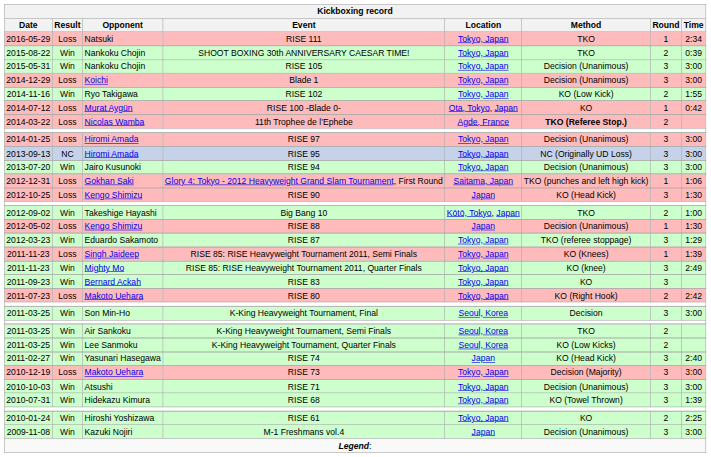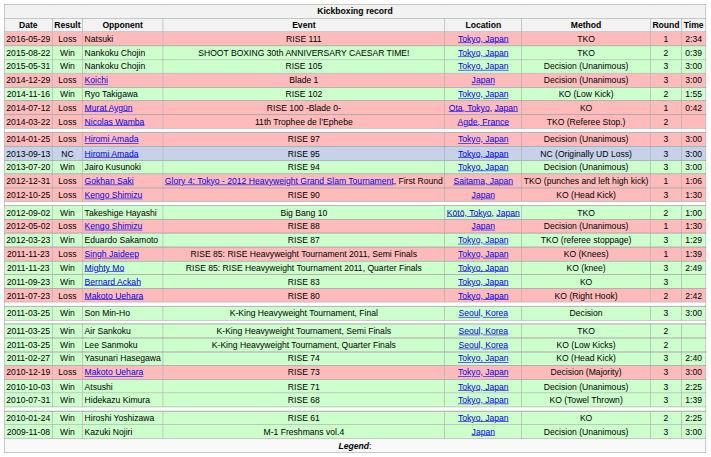 <table class="wikitable collapsible" style="text-align:center; font-size:88%">
 <tr>
 <th colspan=8>Kickboxing record</th>
 </tr>
 <tr>
 <th>Date</th>
 <th>Result</th>
 <th>Opponent</th>
 <th>Event</th>
 <th>Location</th>
 <th>Method</th>
 <th>Round</th>
 <th>Time</th>
 </tr>
 <tr bgcolor="#FFBBBB">
 <td>2016-05-29</td>
 <td>Loss</td>
 <td align=left> Natsuki</td>
 <td>RISE 111</td>
 <td><a href='#'>Tokyo, Japan</a></td>
 <td>TKO</td>
 <td>1</td>
 <td>2:34</td>
 </tr>
 <tr>
 </tr>
 <tr bgcolor="#CCFFCC">
 <td>2015-08-22</td>
 <td>Win</td>
 <td align=left> Nankoku Chojin</td>
 <td>SHOOT BOXING 30th ANNIVERSARY CAESAR TIME!</td>
 <td><a href='#'>Tokyo, Japan</a></td>
 <td>TKO</td>
 <td>2</td>
 <td>0:39</td>
 </tr>
 <tr bgcolor="#CCFFCC">
 <td>2015-05-31</td>
 <td>Win</td>
 <td align=left> Nankoku Chojin</td>
 <td>RISE 105</td>
 <td><a href='#'>Tokyo, Japan</a></td>
 <td>Decision (Unanimous)</td>
 <td>3</td>
 <td>3:00</td>
 </tr>
 <tr bgcolor="#FFBBBB">
 <td>2014-12-29</td>
 <td>Loss</td>
 <td align=left> <a href='#'>Koichi</a></td>
 <td>Blade 1</td>
-<td><a href='#'>Tokyo, Japan</a></td>
+<td><a href='#'>Japan</a></td>
 <td>Decision (Unanimous)</td>
 <td>3</td>
 <td>3:00</td>
 </tr>
 <tr>
 </tr>
 <tr bgcolor="#CCFFCC">
 <td>2014-11-16</td>
 <td>Win</td>
 <td align=left> Ryo Takigawa</td>
 <td>RISE 102</td>
 <td><a href='#'>Tokyo, Japan</a></td>
 <td>KO (Low Kick)</td>
 <td>2</td>
 <td>1:55</td>
 </tr>
 <tr>
 </tr>
 <tr bgcolor="#FFBBBB">
 <td>2014-07-12</td>
 <td>Loss</td>
 <td align=left> <a href='#'>Murat Aygün</a></td>
 <td>RISE 100 -Blade 0-</td>
 <td><a href='#'>Ota, Tokyo</a>, <a href='#'>Japan</a></td>
 <td>KO</td>
 <td>1</td>
 <td>0:42</td>
 </tr>
 <tr>
 </tr>
 <tr bgcolor="#FFBBBB">
 <td>2014-03-22</td>
 <td>Loss</td>
 <td align=left> <a href='#'>Nicolas Wamba</a></td>
 <td>11th Trophee de l’Ephebe</td>
 <td><a href='#'>Agde, France</a></td>
-<td><strong>TKO (Referee Stop.)</strong></td>
+<td>TKO (Referee Stop.)</td>
 <td>2</td>
 <td></td>
 </tr>
 <tr>
 <th style="background:white" colspan=9></th>
 </tr>
 <tr>
 </tr>
 <tr bgcolor="#FFBBBB">
 <td>2014-01-25</td>
 <td>Loss</td>
 <td align=left> <a href='#'>Hiromi Amada</a></td>
 <td>RISE 97</td>
 <td><a href='#'>Tokyo, Japan</a></td>
 <td>Decision (Unanimous)</td>
 <td>3</td>
 <td>3:00</td>
 </tr>
 <tr>
 </tr>
 <tr bgcolor="#c5d2ea">
 <td>2013-09-13</td>
 <td>NC</td>
 <td align=left> <a href='#'>Hiromi Amada</a></td>
 <td>RISE 95</td>
 <td><a href='#'>Tokyo, Japan</a></td>
 <td>NC (Originally UD Loss)</td>
 <td>3</td>
 <td>3:00</td>
 </tr>
 <tr>
 </tr>
 <tr bgcolor="#CCFFCC">
 <td>2013-07-20</td>
 <td>Win</td>
 <td align=left>  Jairo Kusunoki</td>
 <td>RISE 94</td>
 <td><a href='#'>Tokyo, Japan</a></td>
 <td>Decision (Unanimous)</td>
 <td>3</td>
 <td>3:00</td>
 </tr>
 <tr>
 </tr>
 <tr bgcolor="#FFBBBB">
 <td>2012-12-31</td>
 <td>Loss</td>
 <td align=left> <a href='#'>Gokhan Saki</a></td>
 <td><a href='#'>Glory 4: Tokyo - 2012 Heavyweight Grand Slam Tournament</a>, First Round</td>
 <td><a href='#'>Saitama, Japan</a></td>
 <td>TKO (punches and left high kick)</td>
 <td>1</td>
 <td>1:06</td>
 </tr>
 <tr>
 </tr>
 <tr bgcolor="#FFBBBB">
 <td>2012-10-25</td>
 <td>Loss</td>
 <td align=left> <a href='#'>Kengo Shimizu</a></td>
 <td>RISE 90</td>
 <td><a href='#'>Japan</a></td>
 <td>KO (Head Kick)</td>
 <td>3</td>
 <td>1:30</td>
 </tr>
 <tr>
 <th style="background:white" colspan=9></th>
 </tr>
 <tr>
 </tr>
 <tr bgcolor="#CCFFCC">
 <td>2012-09-02</td>
 <td>Win</td>
 <td align=left> Takeshige Hayashi</td>
 <td>Big Bang 10</td>
 <td><a href='#'>Kōtō, Tokyo</a>, <a href='#'>Japan</a></td>
 <td>TKO</td>
 <td>2</td>
 <td>1:00</td>
 </tr>
 <tr>
 </tr>
 <tr bgcolor="#FFBBBB">
 <td>2012-05-02</td>
 <td>Loss</td>
 <td align=left> <a href='#'>Kengo Shimizu</a></td>
 <td>RISE 88</td>
 <td><a href='#'>Japan</a></td>
 <td>Decision (Unanimous)</td>
 <td>1</td>
 <td>1:30</td>
 </tr>
 <tr>
 </tr>
 <tr bgcolor="#CCFFCC">
 <td>2012-03-23</td>
 <td>Win</td>
 <td align=left> Eduardo Sakamoto</td>
 <td>RISE 87</td>
 <td><a href='#'>Tokyo, Japan</a></td>
 <td>TKO (referee stoppage)</td>
 <td>3</td>
 <td>1:29</td>
 </tr>
 <tr>
 </tr>
 <tr bgcolor="#FFBBBB">
 <td>2011-11-23</td>
 <td>Loss</td>
 <td align=left> <a href='#'>Singh Jaideep</a></td>
 <td>RISE 85: RISE Heavyweight Tournament 2011, Semi Finals</td>
 <td><a href='#'>Tokyo, Japan</a></td>
 <td>KO (Knees)</td>
 <td>1</td>
 <td>1:39</td>
 </tr>
 <tr>
 </tr>
 <tr bgcolor="#CCFFCC">
 <td>2011-11-23</td>
 <td>Win</td>
 <td align=left> <a href='#'>Mighty Mo</a></td>
 <td>RISE 85: RISE Heavyweight Tournament 2011, Quarter Finals</td>
 <td><a href='#'>Tokyo, Japan</a></td>
 <td>KO (knee)</td>
 <td>3</td>
 <td>2:49</td>
 </tr>
 <tr>
 </tr>
 <tr bgcolor="#CCFFCC">
 <td>2011-09-23</td>
 <td>Win</td>
 <td align=left> <a href='#'>Bernard Ackah</a></td>
 <td>RISE 83</td>
 <td><a href='#'>Tokyo, Japan</a></td>
 <td>KO</td>
 <td>3</td>
 <td></td>
 </tr>
 <tr>
 </tr>
 <tr bgcolor="#FFBBBB">
 <td>2011-07-23</td>
 <td>Loss</td>
 <td align=left> <a href='#'>Makoto Uehara</a></td>
 <td>RISE 80</td>
 <td><a href='#'>Tokyo, Japan</a></td>
 <td>KO (Right Hook)</td>
 <td>2</td>
 <td>2:42</td>
 </tr>
 <tr>
 <th style="background:white" colspan=9></th>
 </tr>
 <tr>
 </tr>
 <tr bgcolor="#CCFFCC">
 <td>2011-03-25</td>
 <td>Win</td>
 <td align=left> Son Min-Ho</td>
 <td>K-King Heavyweight Tournament, Final</td>
 <td><a href='#'>Seoul, Korea</a></td>
 <td>Decision</td>
 <td>3</td>
 <td>3:00</td>
 </tr>
 <tr>
 <th style="background:white" colspan=9></th>
 </tr>
 <tr>
 </tr>
 <tr bgcolor="#CCFFCC">
 <td>2011-03-25</td>
 <td>Win</td>
 <td align=left> Air Sankoku</td>
 <td>K-King Heavyweight Tournament, Semi Finals</td>
 <td><a href='#'>Seoul, Korea</a></td>
 <td>TKO</td>
 <td>2</td>
 <td></td>
 </tr>
 <tr>
 </tr>
 <tr bgcolor="#CCFFCC">
 <td>2011-03-25</td>
 <td>Win</td>
 <td align=left> Lee Sanmoku</td>
 <td>K-King Heavyweight Tournament, Quarter Finals</td>
 <td><a href='#'>Seoul, Korea</a></td>
 <td>KO (Low Kicks)</td>
 <td>2</td>
 <td></td>
 </tr>
 <tr>
 </tr>
 <tr bgcolor="#CCFFCC">
 <td>2011-02-27</td>
 <td>Win</td>
 <td align=left> Yasunari Hasegawa</td>
 <td>RISE 74</td>
-<td><a href='#'>Japan</a></td>
+<td><a href='#'>Tokyo, Japan</a></td>
 <td>KO (Head Kick)</td>
 <td>3</td>
 <td>2:40</td>
 </tr>
 <tr>
 </tr>
 <tr bgcolor="#FFBBBB">
 <td>2010-12-19</td>
 <td>Loss</td>
 <td align=left> <a href='#'>Makoto Uehara</a></td>
 <td>RISE 73</td>
 <td><a href='#'>Tokyo, Japan</a></td>
 <td>Decision (Majority)</td>
 <td>3</td>
 <td>3:00</td>
 </tr>
 <tr>
 </tr>
 <tr bgcolor="#CCFFCC">
 <td>2010-10-03</td>
 <td>Win</td>
 <td align=left> Atsushi</td>
 <td>RISE 71</td>
 <td><a href='#'>Tokyo, Japan</a></td>
 <td>Decision (Unanimous)</td>
 <td>3</td>
-<td>3:00</td>
+<td>2:25</td>
 </tr>
 <tr bgcolor="#CCFFCC">
 <td>2010-07-31</td>
 <td>Win</td>
 <td align=left> Hidekazu Kimura</td>
 <td>RISE 68</td>
 <td><a href='#'>Tokyo, Japan</a></td>
 <td>KO (Towel Thrown)</td>
 <td>3</td>
 <td>1:39</td>
 </tr>
 <tr>
 <th style="background:white" colspan=9></th>
 </tr>
 <tr>
 </tr>
 <tr bgcolor="#CCFFCC">
 <td>2010-01-24</td>
 <td>Win</td>
 <td align=left> Hiroshi Yoshizawa</td>
 <td>RISE 61</td>
 <td><a href='#'>Tokyo, Japan</a></td>
 <td>KO</td>
 <td>2</td>
 <td>2:25</td>
 </tr>
 <tr bgcolor="#CCFFCC">
 <td>2009-11-08</td>
 <td>Win</td>
 <td align=left> Kazuki Nojiri</td>
 <td>M-1 Freshmans vol.4</td>
 <td><a href='#'>Japan</a></td>
 <td>Decision (Unanimous)</td>
 <td>3</td>
 <td>3:00</td>
 </tr>
 <tr>
 <td colspan=8><strong><em>Legend</em></strong>:    </td>
 </tr>
 </table>
